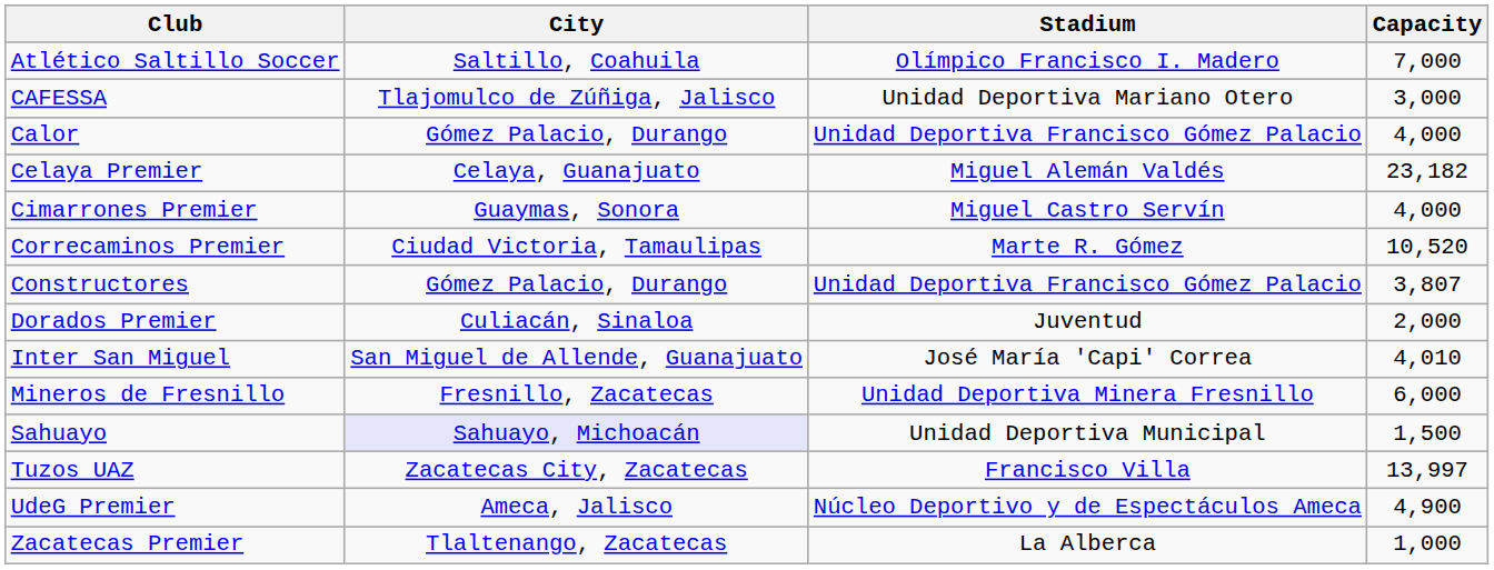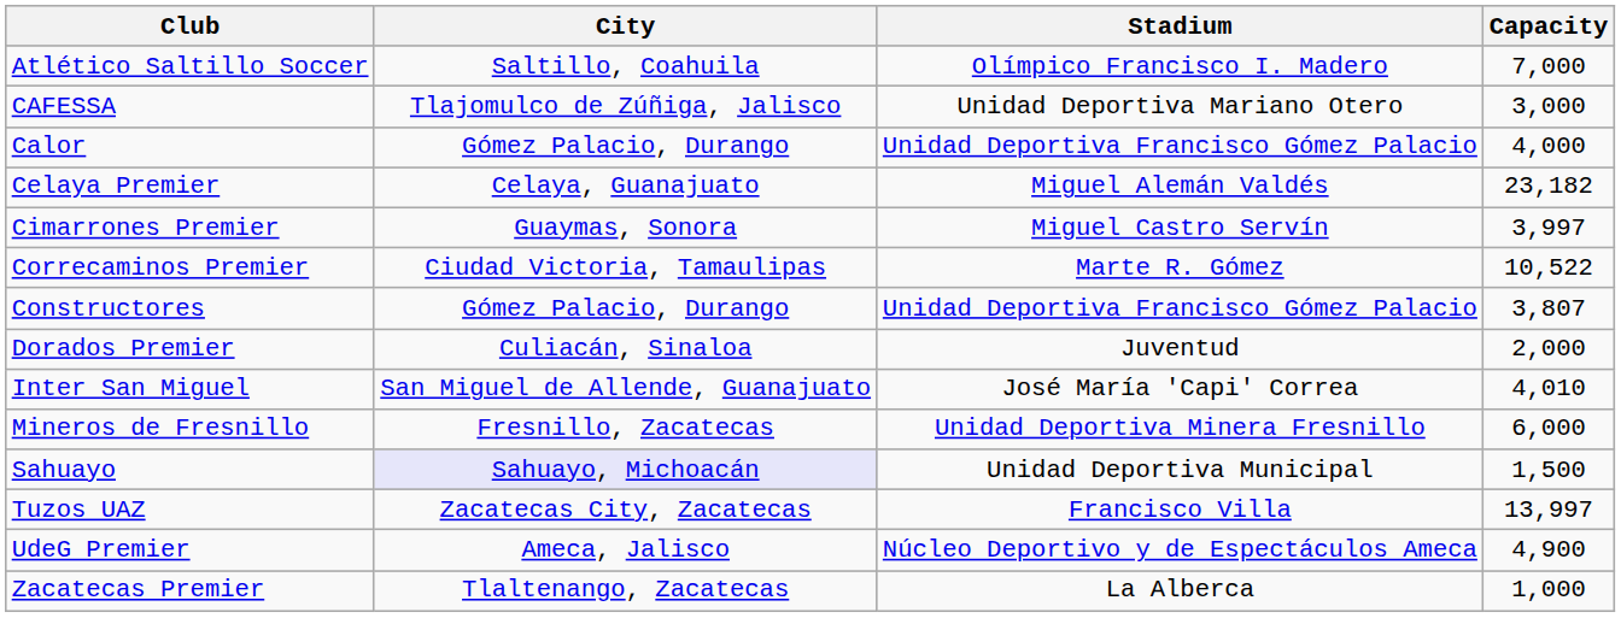 <table class="wikitable sortable" style="text-align: center;">
 <tr>
 <th>Club</th>
 <th>City</th>
 <th>Stadium</th>
 <th>Capacity</th>
 </tr>
 <tr>
 <td align="left"><a href='#'>Atlético Saltillo Soccer</a></td>
 <td><a href='#'>Saltillo</a>, <a href='#'>Coahuila</a></td>
 <td><a href='#'>Olímpico Francisco I. Madero</a></td>
 <td>7,000</td>
 </tr>
 <tr>
 <td align="left"><a href='#'>CAFESSA</a></td>
 <td><a href='#'>Tlajomulco de Zúñiga</a>, <a href='#'>Jalisco</a></td>
 <td>Unidad Deportiva Mariano Otero</td>
 <td>3,000</td>
 </tr>
 <tr>
 <td align="left"><a href='#'>Calor</a></td>
 <td><a href='#'>Gómez Palacio</a>, <a href='#'>Durango</a></td>
 <td><a href='#'>Unidad Deportiva Francisco Gómez Palacio</a></td>
 <td>4,000</td>
 </tr>
 <tr>
 <td align="left"><a href='#'>Celaya Premier</a></td>
 <td><a href='#'>Celaya</a>, <a href='#'>Guanajuato</a></td>
 <td><a href='#'>Miguel Alemán Valdés</a></td>
 <td>23,182</td>
 </tr>
 <tr>
 <td align="left"><a href='#'>Cimarrones Premier</a></td>
 <td><a href='#'>Guaymas</a>, <a href='#'>Sonora</a></td>
 <td><a href='#'>Miguel Castro Servín</a></td>
-<td>4,000</td>
+<td>3,997</td>
 </tr>
 <tr>
 <td align="left"><a href='#'>Correcaminos Premier</a></td>
 <td><a href='#'>Ciudad Victoria</a>, <a href='#'>Tamaulipas</a></td>
 <td><a href='#'>Marte R. Gómez</a></td>
-<td>10,520</td>
+<td>10,522</td>
 </tr>
 <tr>
 <td align="left"><a href='#'>Constructores</a></td>
 <td><a href='#'>Gómez Palacio</a>, <a href='#'>Durango</a></td>
 <td><a href='#'>Unidad Deportiva Francisco Gómez Palacio</a></td>
 <td>3,807</td>
 </tr>
 <tr>
 <td align="left"><a href='#'>Dorados Premier</a></td>
 <td><a href='#'>Culiacán</a>, <a href='#'>Sinaloa</a></td>
 <td>Juventud</td>
 <td>2,000</td>
 </tr>
 <tr>
 <td align="left"><a href='#'>Inter San Miguel</a></td>
 <td><a href='#'>San Miguel de Allende</a>, <a href='#'>Guanajuato</a></td>
 <td>José María 'Capi' Correa</td>
 <td>4,010</td>
 </tr>
 <tr>
 <td align="left"><a href='#'>Mineros de Fresnillo</a></td>
 <td><a href='#'>Fresnillo</a>, <a href='#'>Zacatecas</a></td>
 <td><a href='#'>Unidad Deportiva Minera Fresnillo</a></td>
 <td>6,000</td>
 </tr>
 <tr>
 <td align="left"><a href='#'>Sahuayo</a></td>
 <td style="background: lavender;"><a href='#'>Sahuayo</a>, <a href='#'>Michoacán</a></td>
 <td>Unidad Deportiva Municipal</td>
 <td>1,500</td>
 </tr>
 <tr>
 <td align="left"><a href='#'>Tuzos UAZ</a></td>
 <td><a href='#'>Zacatecas City</a>, <a href='#'>Zacatecas</a></td>
 <td><a href='#'>Francisco Villa</a></td>
 <td>13,997</td>
 </tr>
 <tr>
 <td align="left"><a href='#'>UdeG Premier</a></td>
 <td><a href='#'>Ameca</a>, <a href='#'>Jalisco</a></td>
 <td><a href='#'>Núcleo Deportivo y de Espectáculos Ameca</a></td>
 <td>4,900</td>
 </tr>
 <tr>
 <td align="left"><a href='#'>Zacatecas Premier</a></td>
 <td><a href='#'>Tlaltenango</a>, <a href='#'>Zacatecas</a></td>
 <td>La Alberca</td>
 <td>1,000</td>
 </tr>
 </table>
